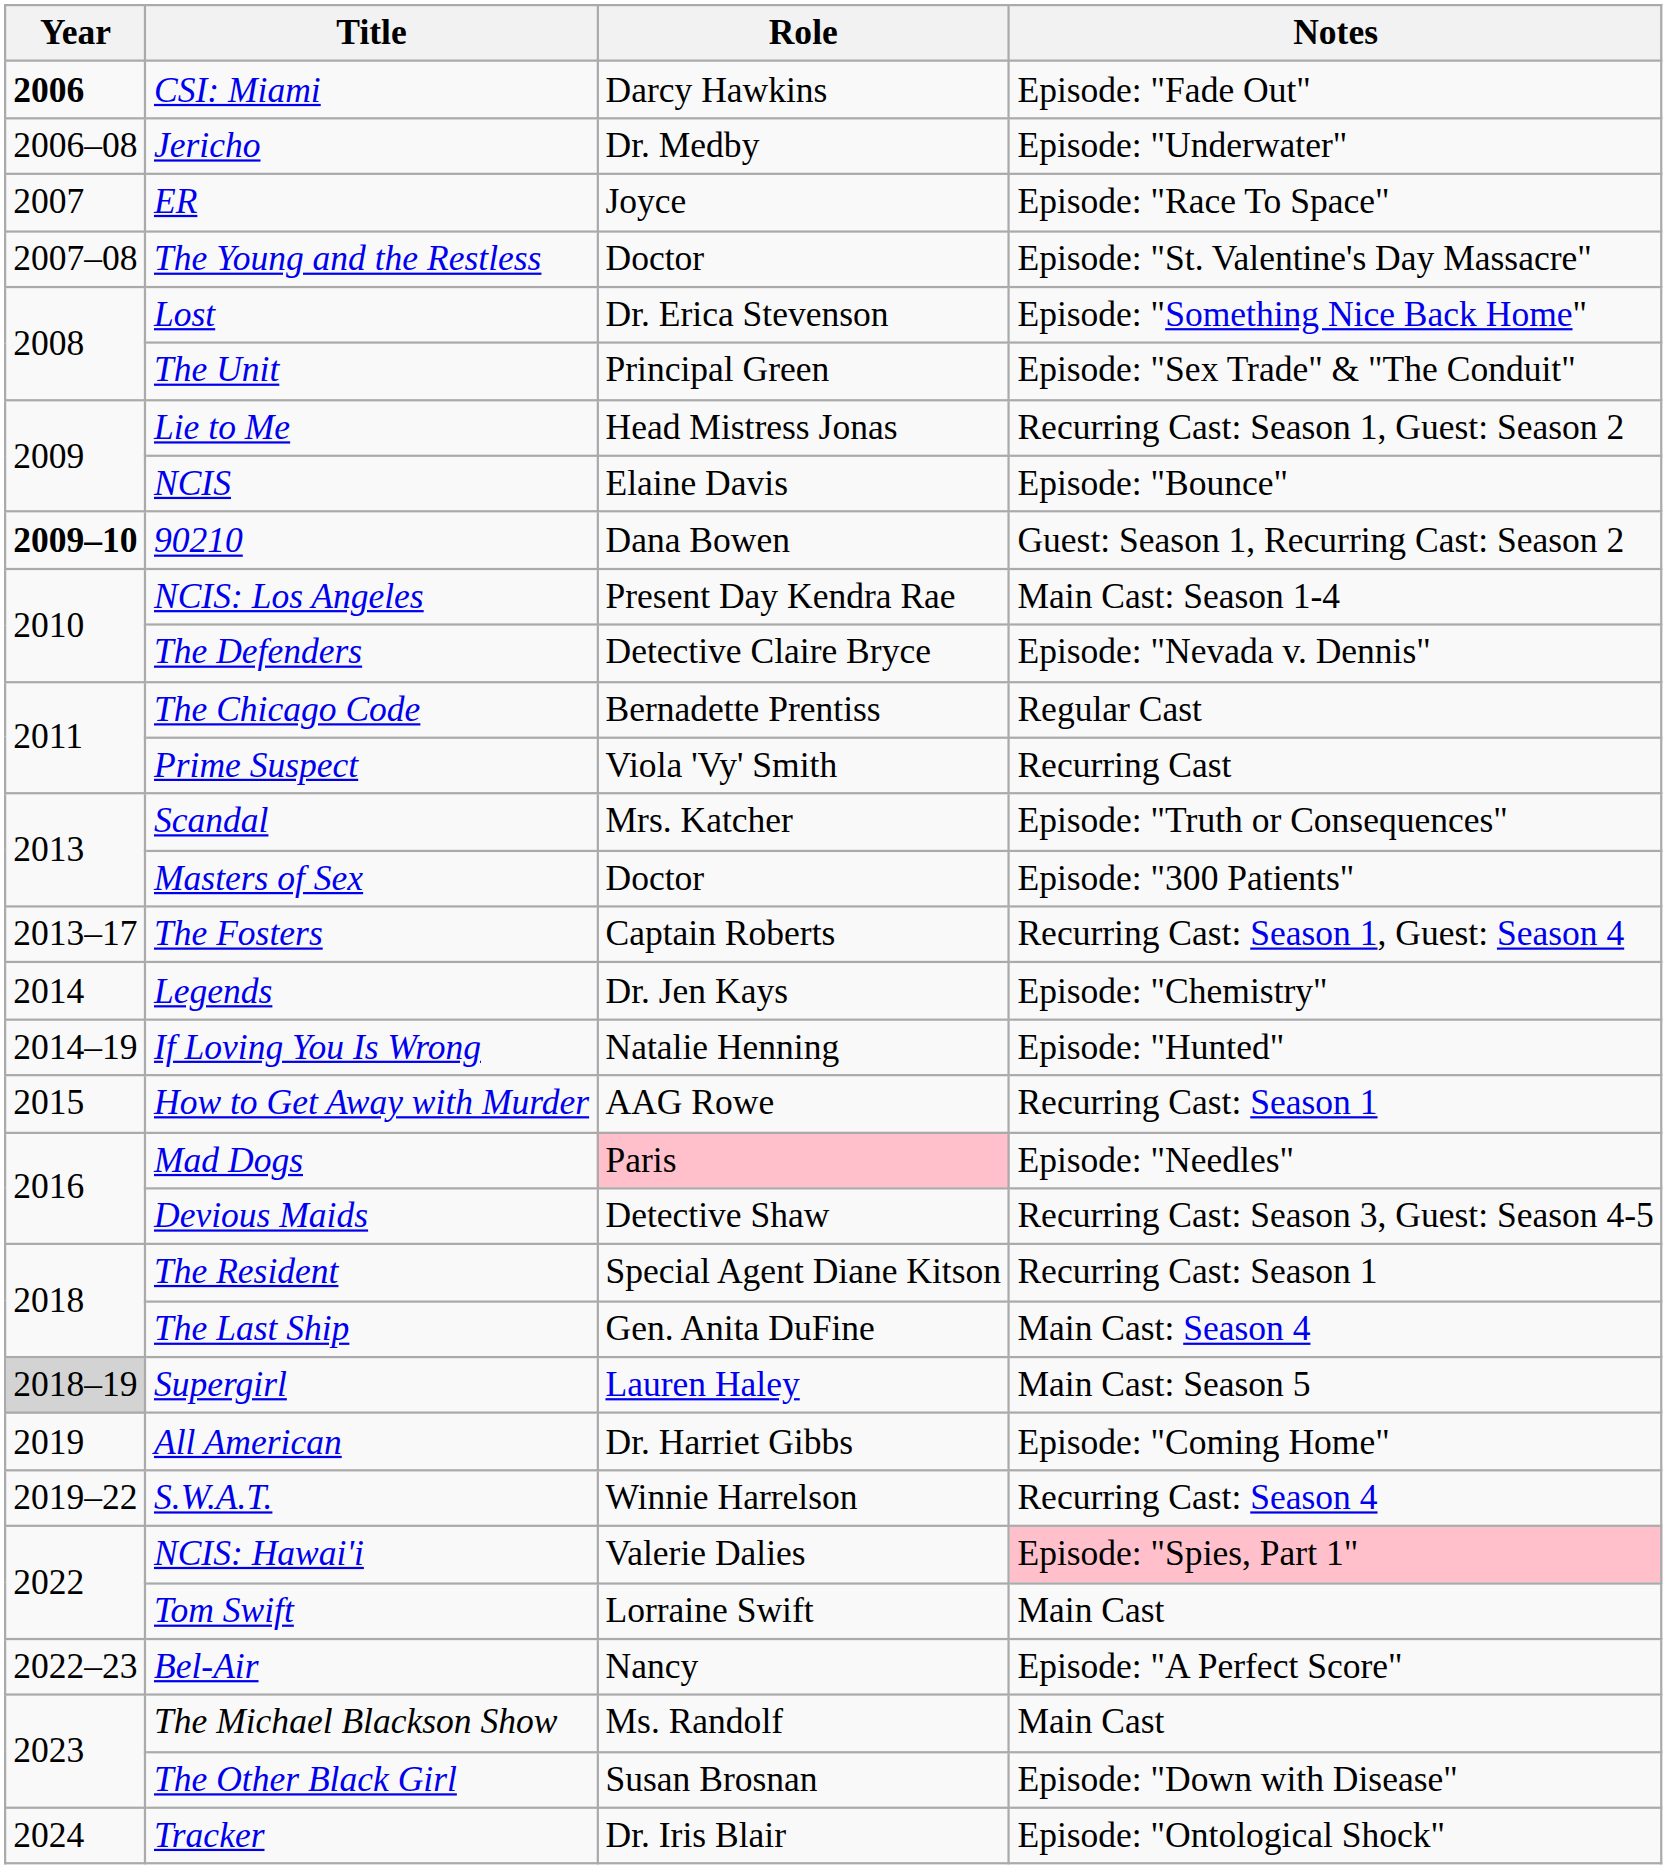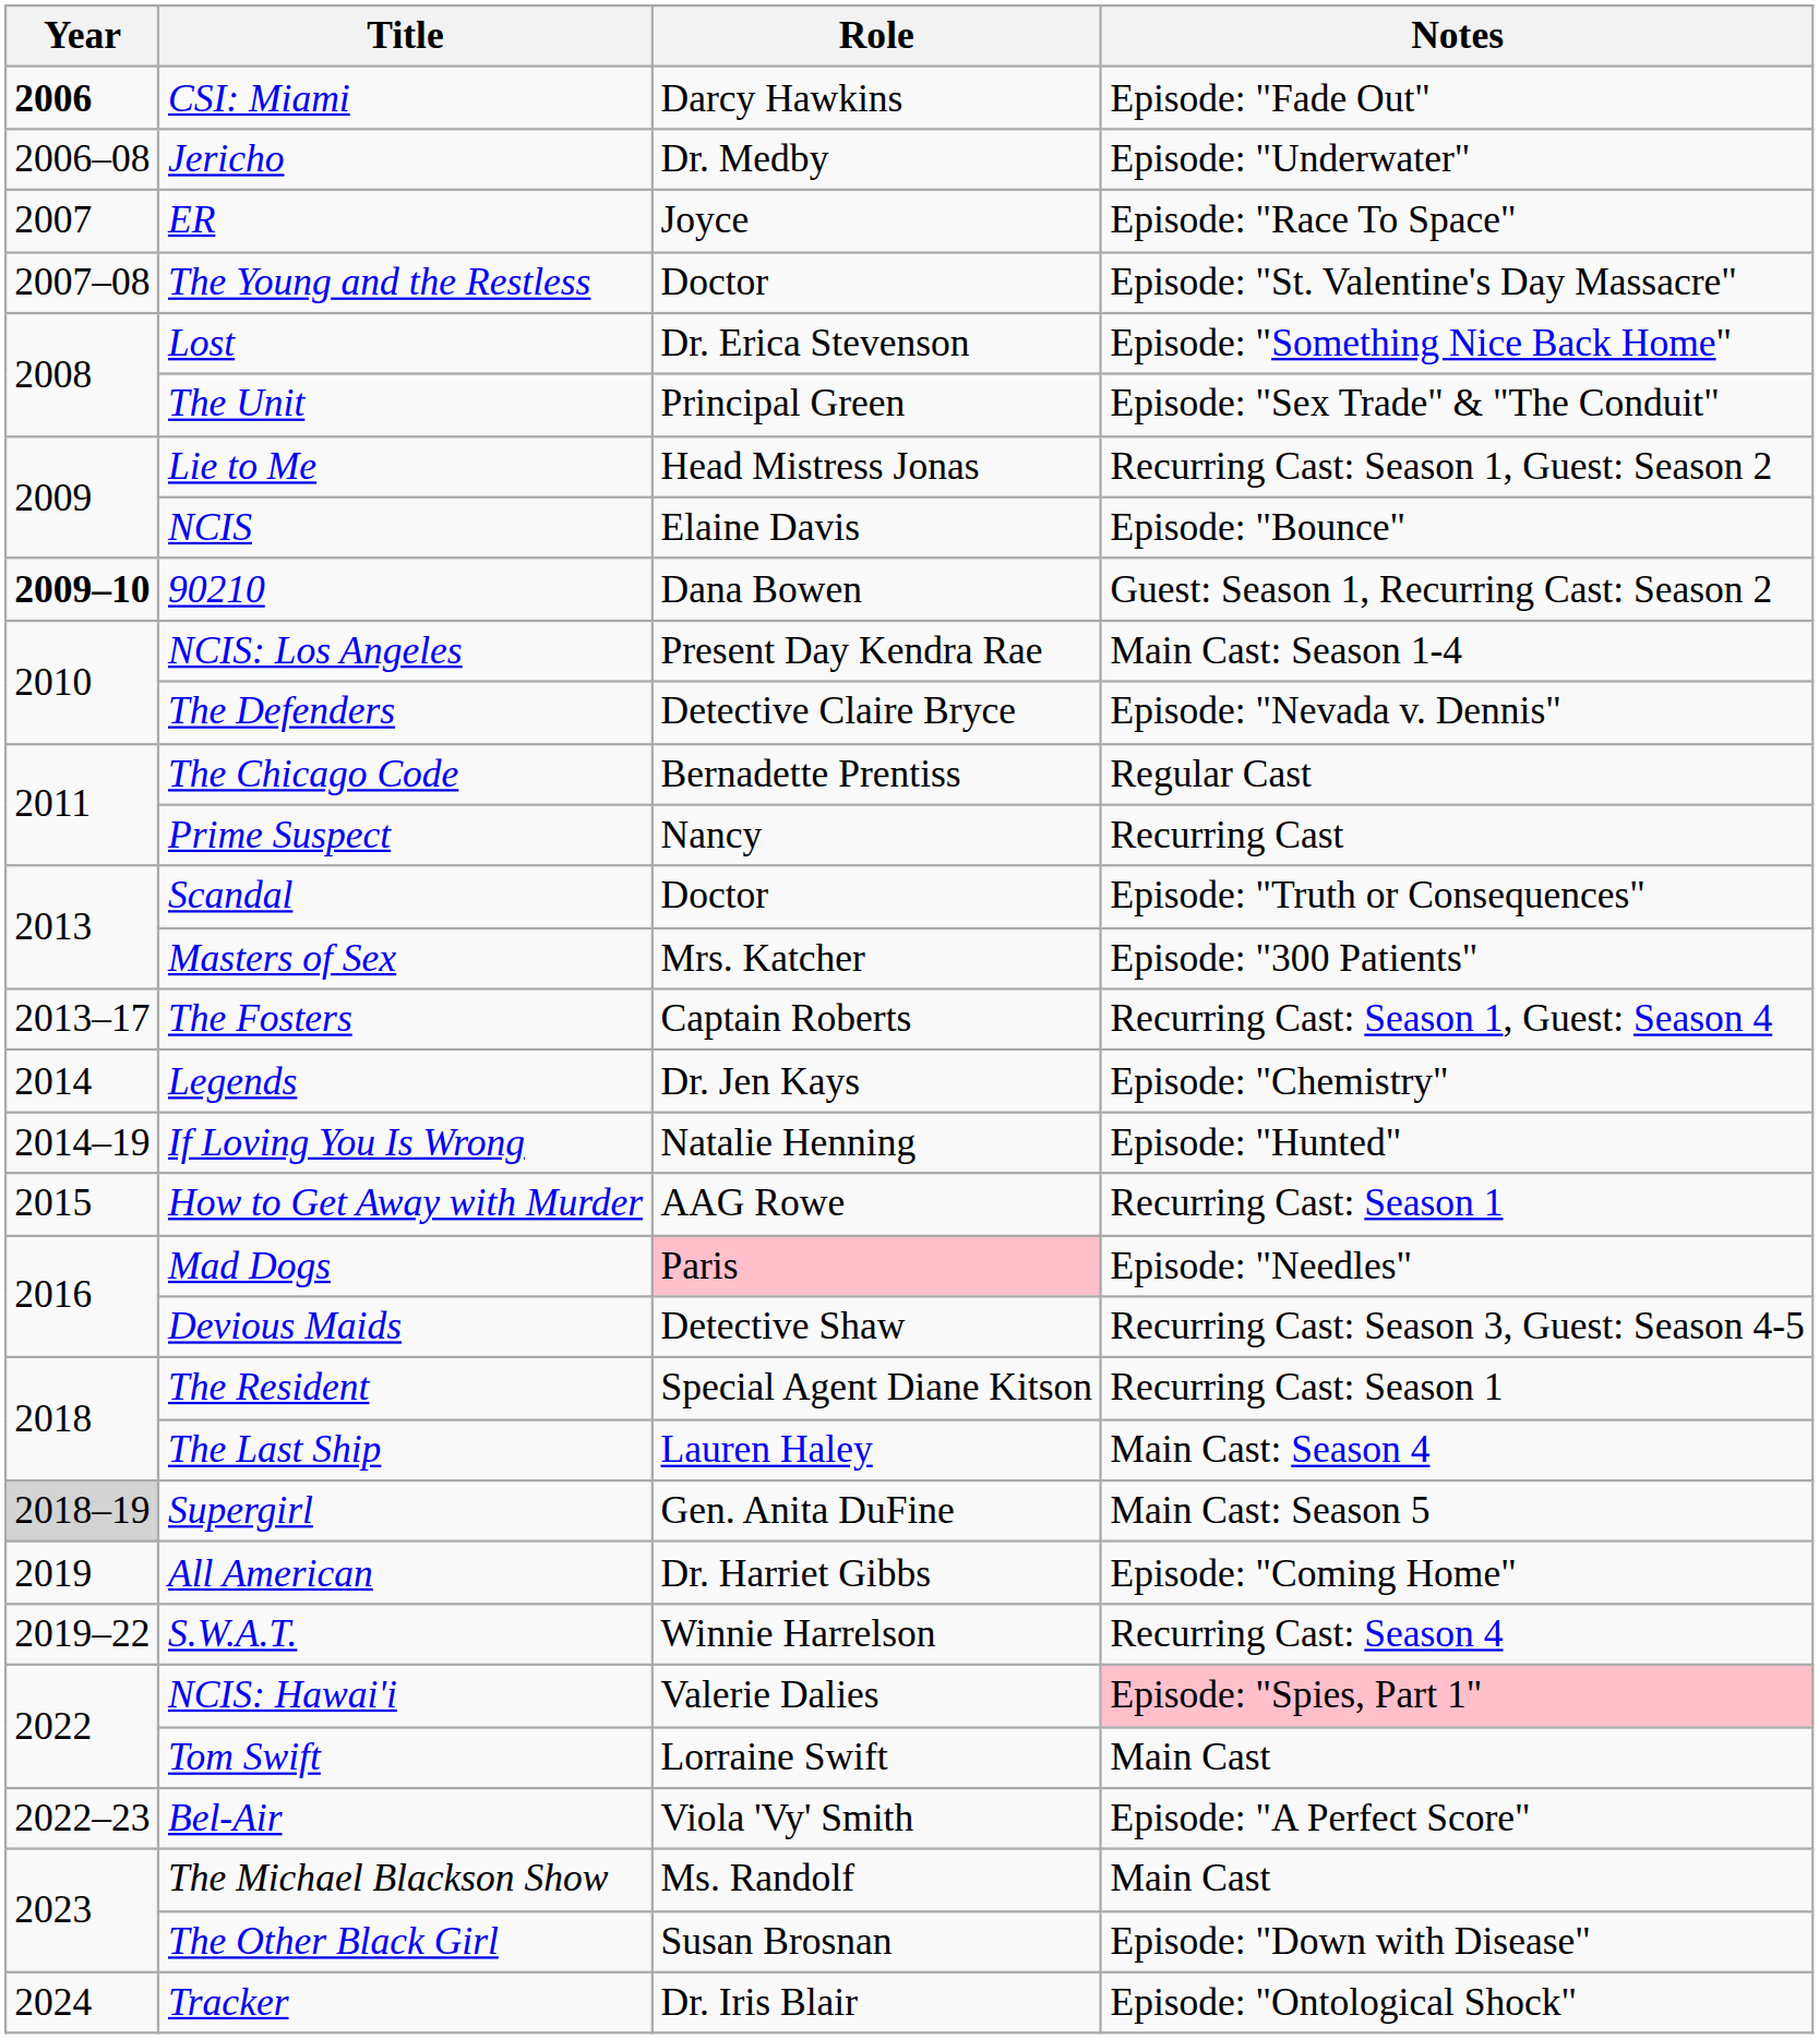 <table class="wikitable sortable">
 <tr>
 <th>Year</th>
 <th>Title</th>
 <th>Role</th>
 <th>Notes</th>
 </tr>
 <tr>
 <td><strong>2006</strong></td>
 <td><em><a href='#'>CSI: Miami</a></em></td>
 <td>Darcy Hawkins</td>
 <td>Episode: "Fade Out"</td>
 </tr>
 <tr>
 <td>2006–08</td>
 <td><em><a href='#'>Jericho</a></em></td>
 <td>Dr. Medby</td>
 <td>Episode: "Underwater"</td>
 </tr>
 <tr>
 <td>2007</td>
 <td><em><a href='#'>ER</a></em></td>
 <td>Joyce</td>
 <td>Episode: "Race To Space"</td>
 </tr>
 <tr>
 <td>2007–08</td>
 <td><em><a href='#'>The Young and the Restless</a></em></td>
 <td>Doctor</td>
 <td>Episode: "St. Valentine's Day Massacre"</td>
 </tr>
 <tr>
 <td rowspan="2">2008</td>
 <td><em><a href='#'>Lost</a></em></td>
 <td>Dr. Erica Stevenson</td>
 <td>Episode: "<a href='#'>Something Nice Back Home</a>"</td>
 </tr>
 <tr>
 <td><em><a href='#'>The Unit</a></em></td>
 <td>Principal Green</td>
 <td>Episode: "Sex Trade" & "The Conduit"</td>
 </tr>
 <tr>
 <td rowspan="2">2009</td>
 <td><em><a href='#'>Lie to Me</a></em></td>
 <td>Head Mistress Jonas</td>
 <td>Recurring Cast: Season 1, Guest: Season 2</td>
 </tr>
 <tr>
 <td><em><a href='#'>NCIS</a></em></td>
 <td>Elaine Davis</td>
 <td>Episode: "Bounce"</td>
 </tr>
 <tr>
 <td><strong>2009–10</strong></td>
 <td><em><a href='#'>90210</a></em></td>
 <td>Dana Bowen</td>
 <td>Guest: Season 1, Recurring Cast: Season 2</td>
 </tr>
 <tr>
 <td rowspan="2">2010</td>
 <td><em><a href='#'>NCIS: Los Angeles</a></em></td>
 <td>Present Day Kendra Rae</td>
 <td>Main Cast: Season 1-4</td>
 </tr>
 <tr>
 <td><em><a href='#'>The Defenders</a></em></td>
 <td>Detective Claire Bryce</td>
 <td>Episode: "Nevada v. Dennis"</td>
 </tr>
 <tr>
 <td rowspan="2">2011</td>
 <td><em><a href='#'>The Chicago Code</a></em></td>
 <td>Bernadette Prentiss</td>
 <td>Regular Cast</td>
 </tr>
 <tr>
 <td><em><a href='#'>Prime Suspect</a></em></td>
-<td>Viola 'Vy' Smith</td>
+<td>Nancy</td>
 <td>Recurring Cast</td>
 </tr>
 <tr>
 <td rowspan="2">2013</td>
 <td><em><a href='#'>Scandal</a></em></td>
-<td>Mrs. Katcher</td>
+<td>Doctor</td>
 <td>Episode: "Truth or Consequences"</td>
 </tr>
 <tr>
 <td><em><a href='#'>Masters of Sex</a></em></td>
-<td>Doctor</td>
+<td>Mrs. Katcher</td>
 <td>Episode: "300 Patients"</td>
 </tr>
 <tr>
 <td>2013–17</td>
 <td><em><a href='#'>The Fosters</a></em></td>
 <td>Captain Roberts</td>
 <td>Recurring Cast: <a href='#'>Season 1</a>, Guest: <a href='#'>Season 4</a></td>
 </tr>
 <tr>
 <td>2014</td>
 <td><em><a href='#'>Legends</a></em></td>
 <td>Dr. Jen Kays</td>
 <td>Episode: "Chemistry"</td>
 </tr>
 <tr>
 <td>2014–19</td>
 <td><em><a href='#'>If Loving You Is Wrong</a></em></td>
 <td>Natalie Henning</td>
 <td>Episode: "Hunted"</td>
 </tr>
 <tr>
 <td>2015</td>
 <td><em><a href='#'>How to Get Away with Murder</a></em></td>
 <td>AAG Rowe</td>
 <td>Recurring Cast: <a href='#'>Season 1</a></td>
 </tr>
 <tr>
 <td rowspan="2">2016</td>
 <td><em><a href='#'>Mad Dogs</a></em></td>
 <td style="background: pink;">Paris</td>
 <td>Episode: "Needles"</td>
 </tr>
 <tr>
 <td><em><a href='#'>Devious Maids</a></em></td>
 <td>Detective Shaw</td>
 <td>Recurring Cast: Season 3, Guest: Season 4-5</td>
 </tr>
 <tr>
 <td rowspan="2">2018</td>
 <td><em><a href='#'>The Resident</a></em></td>
 <td>Special Agent Diane Kitson</td>
 <td>Recurring Cast: Season 1</td>
 </tr>
 <tr>
 <td><em><a href='#'>The Last Ship</a></em></td>
-<td>Gen. Anita DuFine</td>
+<td><a href='#'>Lauren Haley</a></td>
 <td>Main Cast: <a href='#'>Season 4</a></td>
 </tr>
 <tr>
 <td style="background: lightgrey;">2018–19</td>
 <td><em><a href='#'>Supergirl</a></em></td>
-<td><a href='#'>Lauren Haley</a></td>
+<td>Gen. Anita DuFine</td>
 <td>Main Cast: Season 5</td>
 </tr>
 <tr>
 <td>2019</td>
 <td><em><a href='#'>All American</a></em></td>
 <td>Dr. Harriet Gibbs</td>
 <td>Episode: "Coming Home"</td>
 </tr>
 <tr>
 <td>2019–22</td>
 <td><em><a href='#'>S.W.A.T.</a></em></td>
 <td>Winnie Harrelson</td>
 <td>Recurring Cast: <a href='#'>Season 4</a></td>
 </tr>
 <tr>
 <td rowspan="2">2022</td>
 <td><em><a href='#'>NCIS: Hawai'i</a></em></td>
 <td>Valerie Dalies</td>
 <td style="background: pink;">Episode: "Spies, Part 1"</td>
 </tr>
 <tr>
 <td><em><a href='#'>Tom Swift</a></em></td>
 <td>Lorraine Swift</td>
 <td>Main Cast</td>
 </tr>
 <tr>
 <td>2022–23</td>
 <td><em><a href='#'>Bel-Air</a></em></td>
-<td>Nancy</td>
+<td>Viola 'Vy' Smith</td>
 <td>Episode: "A Perfect Score"</td>
 </tr>
 <tr>
 <td rowspan="2">2023</td>
 <td><em>The Michael Blackson Show</em></td>
 <td>Ms. Randolf</td>
 <td>Main Cast</td>
 </tr>
 <tr>
 <td><em><a href='#'>The Other Black Girl</a></em></td>
 <td>Susan Brosnan</td>
 <td>Episode: "Down with Disease"</td>
 </tr>
 <tr>
 <td>2024</td>
 <td><em><a href='#'>Tracker</a></em></td>
 <td>Dr. Iris Blair</td>
 <td>Episode: "Ontological Shock"</td>
 </tr>
 </table>
